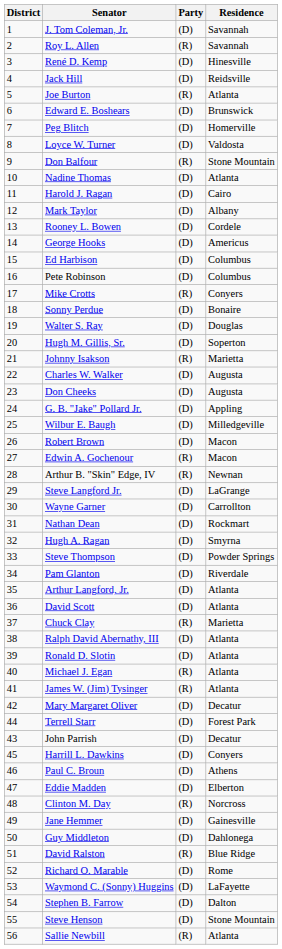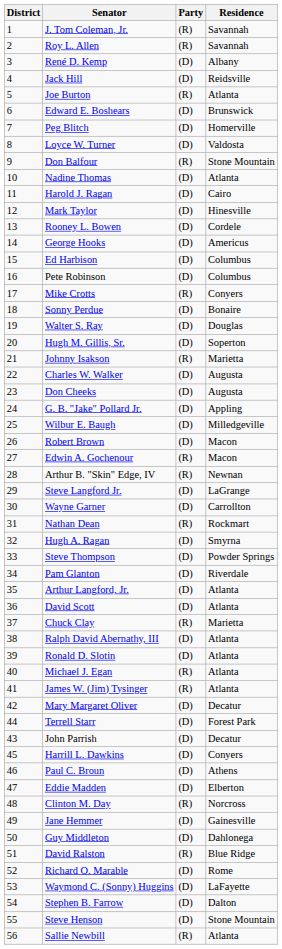 <table class="wikitable sortable">
 <tr>
 <th>District</th>
 <th>Senator</th>
 <th>Party</th>
 <th>Residence</th>
 </tr>
 <tr>
 <td>1</td>
 <td><a href='#'>J. Tom Coleman, Jr.</a></td>
-<td>(D)</td>
+<td>(R)</td>
 <td>Savannah</td>
 </tr>
 <tr>
 <td>2</td>
 <td><a href='#'>Roy L. Allen</a></td>
 <td>(R)</td>
 <td>Savannah</td>
 </tr>
 <tr>
 <td>3</td>
 <td><a href='#'>René D. Kemp</a></td>
 <td>(D)</td>
-<td>Hinesville</td>
+<td>Albany</td>
 </tr>
 <tr>
 <td>4</td>
 <td><a href='#'>Jack Hill</a></td>
 <td>(D)</td>
 <td>Reidsville</td>
 </tr>
 <tr>
 <td>5</td>
 <td><a href='#'>Joe Burton</a></td>
 <td>(R)</td>
 <td>Atlanta</td>
 </tr>
 <tr>
 <td>6</td>
 <td><a href='#'>Edward E. Boshears</a></td>
 <td>(D)</td>
 <td>Brunswick</td>
 </tr>
 <tr>
 <td>7</td>
 <td><a href='#'>Peg Blitch</a></td>
 <td>(D)</td>
 <td>Homerville</td>
 </tr>
 <tr>
 <td>8</td>
 <td><a href='#'>Loyce W. Turner</a></td>
 <td>(D)</td>
 <td>Valdosta</td>
 </tr>
 <tr>
 <td>9</td>
 <td><a href='#'>Don Balfour</a></td>
 <td>(R)</td>
 <td>Stone Mountain</td>
 </tr>
 <tr>
 <td>10</td>
 <td><a href='#'>Nadine Thomas</a></td>
 <td>(D)</td>
 <td>Atlanta</td>
 </tr>
 <tr>
 <td>11</td>
 <td><a href='#'>Harold J. Ragan</a></td>
 <td>(D)</td>
 <td>Cairo</td>
 </tr>
 <tr>
 <td>12</td>
 <td><a href='#'>Mark Taylor</a></td>
 <td>(D)</td>
-<td>Albany</td>
+<td>Hinesville</td>
 </tr>
 <tr>
 <td>13</td>
 <td><a href='#'>Rooney L. Bowen</a></td>
 <td>(D)</td>
 <td>Cordele</td>
 </tr>
 <tr>
 <td>14</td>
 <td><a href='#'>George Hooks</a></td>
 <td>(D)</td>
 <td>Americus</td>
 </tr>
 <tr>
 <td>15</td>
 <td><a href='#'>Ed Harbison</a></td>
 <td>(D)</td>
 <td>Columbus</td>
 </tr>
 <tr>
 <td>16</td>
 <td>Pete Robinson</td>
 <td>(D)</td>
 <td>Columbus</td>
 </tr>
 <tr>
 <td>17</td>
 <td><a href='#'>Mike Crotts</a></td>
 <td>(R)</td>
 <td>Conyers</td>
 </tr>
 <tr>
 <td>18</td>
 <td><a href='#'>Sonny Perdue</a></td>
 <td>(D)</td>
 <td>Bonaire</td>
 </tr>
 <tr>
 <td>19</td>
 <td><a href='#'>Walter S. Ray</a></td>
 <td>(D)</td>
 <td>Douglas</td>
 </tr>
 <tr>
 <td>20</td>
 <td><a href='#'>Hugh M. Gillis, Sr.</a></td>
 <td>(D)</td>
 <td>Soperton</td>
 </tr>
 <tr>
 <td>21</td>
 <td><a href='#'>Johnny Isakson</a></td>
 <td>(R)</td>
 <td>Marietta</td>
 </tr>
 <tr>
 <td>22</td>
 <td><a href='#'>Charles W. Walker</a></td>
 <td>(D)</td>
 <td>Augusta</td>
 </tr>
 <tr>
 <td>23</td>
 <td><a href='#'>Don Cheeks</a></td>
 <td>(D)</td>
 <td>Augusta</td>
 </tr>
 <tr>
 <td>24</td>
 <td><a href='#'>G. B. "Jake" Pollard Jr.</a></td>
 <td>(D)</td>
 <td>Appling</td>
 </tr>
 <tr>
 <td>25</td>
 <td><a href='#'>Wilbur E. Baugh</a></td>
 <td>(D)</td>
 <td>Milledgeville</td>
 </tr>
 <tr>
 <td>26</td>
 <td><a href='#'>Robert Brown</a></td>
 <td>(D)</td>
 <td>Macon</td>
 </tr>
 <tr>
 <td>27</td>
 <td><a href='#'>Edwin A. Gochenour</a></td>
 <td>(R)</td>
 <td>Macon</td>
 </tr>
 <tr>
 <td>28</td>
 <td>Arthur B. "Skin" Edge, IV</td>
 <td>(R)</td>
 <td>Newnan</td>
 </tr>
 <tr>
 <td>29</td>
 <td><a href='#'>Steve Langford Jr.</a></td>
 <td>(D)</td>
 <td>LaGrange</td>
 </tr>
 <tr>
 <td>30</td>
 <td><a href='#'>Wayne Garner</a></td>
 <td>(D)</td>
 <td>Carrollton</td>
 </tr>
 <tr>
 <td>31</td>
 <td><a href='#'>Nathan Dean</a></td>
-<td>(D)</td>
+<td>(R)</td>
 <td>Rockmart</td>
 </tr>
 <tr>
 <td>32</td>
 <td><a href='#'>Hugh A. Ragan</a></td>
 <td>(D)</td>
 <td>Smyrna</td>
 </tr>
 <tr>
 <td>33</td>
 <td><a href='#'>Steve Thompson</a></td>
 <td>(D)</td>
 <td>Powder Springs</td>
 </tr>
 <tr>
 <td>34</td>
 <td><a href='#'>Pam Glanton</a></td>
 <td>(D)</td>
 <td>Riverdale</td>
 </tr>
 <tr>
 <td>35</td>
 <td><a href='#'>Arthur Langford, Jr.</a></td>
 <td>(D)</td>
 <td>Atlanta</td>
 </tr>
 <tr>
 <td>36</td>
 <td><a href='#'>David Scott</a></td>
 <td>(D)</td>
 <td>Atlanta</td>
 </tr>
 <tr>
 <td>37</td>
 <td><a href='#'>Chuck Clay</a></td>
 <td>(R)</td>
 <td>Marietta</td>
 </tr>
 <tr>
 <td>38</td>
 <td><a href='#'>Ralph David Abernathy, III</a></td>
 <td>(D)</td>
 <td>Atlanta</td>
 </tr>
 <tr>
 <td>39</td>
 <td><a href='#'>Ronald D. Slotin</a></td>
 <td>(D)</td>
 <td>Atlanta</td>
 </tr>
 <tr>
 <td>40</td>
 <td><a href='#'>Michael J. Egan</a></td>
 <td>(R)</td>
 <td>Atlanta</td>
 </tr>
 <tr>
 <td>41</td>
 <td><a href='#'>James W. (Jim) Tysinger</a></td>
 <td>(R)</td>
 <td>Atlanta</td>
 </tr>
 <tr>
 <td>42</td>
 <td><a href='#'>Mary Margaret Oliver</a></td>
 <td>(D)</td>
 <td>Decatur</td>
 </tr>
 <tr>
 <td>44</td>
 <td><a href='#'>Terrell Starr</a></td>
 <td>(D)</td>
 <td>Forest Park</td>
 </tr>
 <tr>
 <td>43</td>
 <td>John Parrish</td>
 <td>(D)</td>
 <td>Decatur</td>
 </tr>
 <tr>
 <td>45</td>
 <td><a href='#'>Harrill L. Dawkins</a></td>
 <td>(D)</td>
 <td>Conyers</td>
 </tr>
 <tr>
 <td>46</td>
 <td><a href='#'>Paul C. Broun</a></td>
 <td>(D)</td>
 <td>Athens</td>
 </tr>
 <tr>
 <td>47</td>
 <td><a href='#'>Eddie Madden</a></td>
 <td>(D)</td>
 <td>Elberton</td>
 </tr>
 <tr>
 <td>48</td>
 <td><a href='#'>Clinton M. Day</a></td>
 <td>(R)</td>
 <td>Norcross</td>
 </tr>
 <tr>
 <td>49</td>
 <td><a href='#'>Jane Hemmer</a></td>
 <td>(D)</td>
 <td>Gainesville</td>
 </tr>
 <tr>
 <td>50</td>
 <td><a href='#'>Guy Middleton</a></td>
 <td>(D)</td>
 <td>Dahlonega</td>
 </tr>
 <tr>
 <td>51</td>
 <td><a href='#'>David Ralston</a></td>
 <td>(R)</td>
 <td>Blue Ridge</td>
 </tr>
 <tr>
 <td>52</td>
 <td><a href='#'>Richard O. Marable</a></td>
 <td>(D)</td>
 <td>Rome</td>
 </tr>
 <tr>
 <td>53</td>
 <td><a href='#'>Waymond C. (Sonny) Huggins</a></td>
 <td>(D)</td>
 <td>LaFayette</td>
 </tr>
 <tr>
 <td>54</td>
 <td><a href='#'>Stephen B. Farrow</a></td>
 <td>(D)</td>
 <td>Dalton</td>
 </tr>
 <tr>
 <td>55</td>
 <td><a href='#'>Steve Henson</a></td>
 <td>(D)</td>
 <td>Stone Mountain</td>
 </tr>
 <tr>
 <td>56</td>
 <td><a href='#'>Sallie Newbill</a></td>
 <td>(R)</td>
 <td>Atlanta</td>
 </tr>
 </table>
